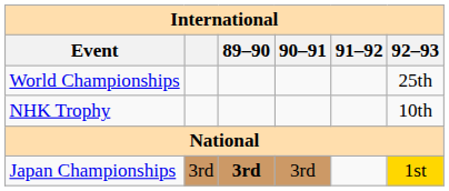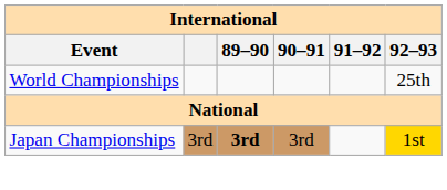 <table class="wikitable" style="text-align:center">
 <tr>
 <th style="background-color: #ffdead; " colspan=6 align=center>International</th>
 </tr>
 <tr>
 <th>Event</th>
 <th></th>
 <th>89–90</th>
 <th>90–91</th>
 <th>91–92</th>
 <th>92–93</th>
 </tr>
 <tr>
 <td align=left><a href='#'>World Championships</a></td>
 <td></td>
 <td></td>
 <td></td>
 <td></td>
 <td>25th</td>
 </tr>
 <tr>
-<td align=left><a href='#'>NHK Trophy</a></td>
-<td></td>
-<td></td>
-<td></td>
-<td></td>
-<td>10th</td>
-</tr>
-<tr>
 <th style="background-color: #ffdead; " colspan=6 align=center>National</th>
 </tr>
 <tr>
 <td align=left><a href='#'>Japan Championships</a></td>
 <td bgcolor=cc9966>3rd</td>
 <td bgcolor=cc9966><strong>3rd</strong></td>
 <td bgcolor=cc9966>3rd</td>
 <td></td>
 <td bgcolor=gold>1st</td>
 </tr>
 </table>
